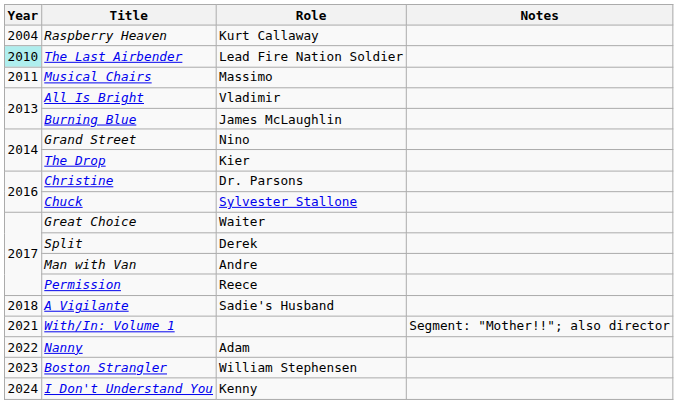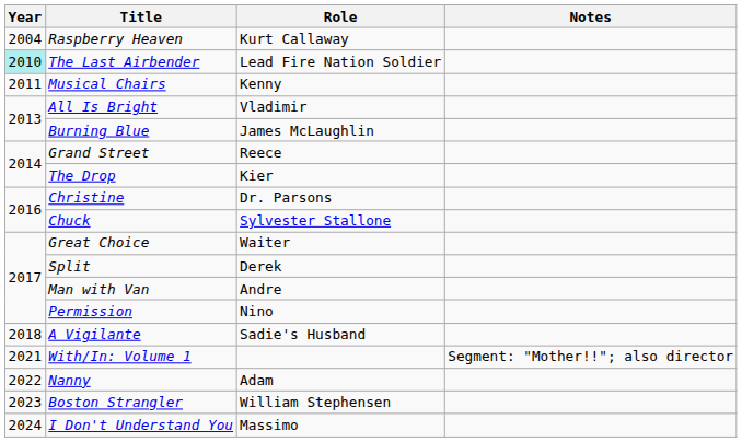 <table class="wikitable sortable">
 <tr>
 <th>Year</th>
 <th>Title</th>
 <th>Role</th>
 <th class="unsortable">Notes</th>
 </tr>
 <tr>
 <td>2004</td>
 <td><em>Raspberry Heaven</em></td>
 <td>Kurt Callaway</td>
 <td></td>
 </tr>
 <tr>
 <td style="background: paleturquoise;">2010</td>
 <td><em><a href='#'>The Last Airbender</a></em></td>
 <td>Lead Fire Nation Soldier</td>
 <td></td>
 </tr>
 <tr>
 <td>2011</td>
 <td><em><a href='#'>Musical Chairs</a></em></td>
-<td>Massimo</td>
+<td>Kenny</td>
 <td></td>
 </tr>
 <tr>
 <td rowspan="2">2013</td>
 <td><em><a href='#'>All Is Bright</a></em></td>
 <td>Vladimir</td>
 <td></td>
 </tr>
 <tr>
 <td><em><a href='#'>Burning Blue</a></em></td>
 <td>James McLaughlin</td>
 <td></td>
 </tr>
 <tr>
 <td rowspan="2">2014</td>
 <td><em>Grand Street</em></td>
-<td>Nino</td>
+<td>Reece</td>
 <td></td>
 </tr>
 <tr>
 <td><em><a href='#'>The Drop</a></em></td>
 <td>Kier</td>
 <td></td>
 </tr>
 <tr>
 <td rowspan="2">2016</td>
 <td><em><a href='#'>Christine</a></em></td>
 <td>Dr. Parsons</td>
 <td></td>
 </tr>
 <tr>
 <td><em><a href='#'>Chuck</a></em></td>
 <td><a href='#'>Sylvester Stallone</a></td>
 <td></td>
 </tr>
 <tr>
 <td rowspan="4">2017</td>
 <td><em>Great Choice</em></td>
 <td>Waiter</td>
 <td></td>
 </tr>
 <tr>
 <td><em>Split</em></td>
 <td>Derek</td>
 <td></td>
 </tr>
 <tr>
 <td><em>Man with Van</em></td>
 <td>Andre</td>
 <td></td>
 </tr>
 <tr>
 <td><em><a href='#'>Permission</a></em></td>
-<td>Reece</td>
+<td>Nino</td>
 <td></td>
 </tr>
 <tr>
 <td>2018</td>
 <td><em><a href='#'>A Vigilante</a></em></td>
 <td>Sadie's Husband</td>
 <td></td>
 </tr>
 <tr>
 <td>2021</td>
 <td><em><a href='#'>With/In: Volume 1</a></em></td>
 <td></td>
 <td>Segment: "Mother!!"; also director</td>
 </tr>
 <tr>
 <td>2022</td>
 <td><em><a href='#'>Nanny</a></em></td>
 <td>Adam</td>
 <td></td>
 </tr>
 <tr>
 <td>2023</td>
 <td><em><a href='#'>Boston Strangler</a></em></td>
 <td>William Stephensen</td>
 <td></td>
 </tr>
 <tr>
 <td>2024</td>
 <td><em><a href='#'>I Don't Understand You</a></em></td>
-<td>Kenny</td>
+<td>Massimo</td>
 <td></td>
 </tr>
 </table>
